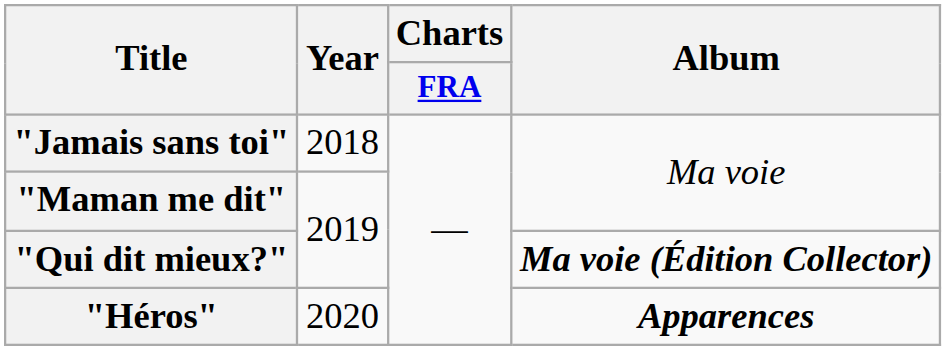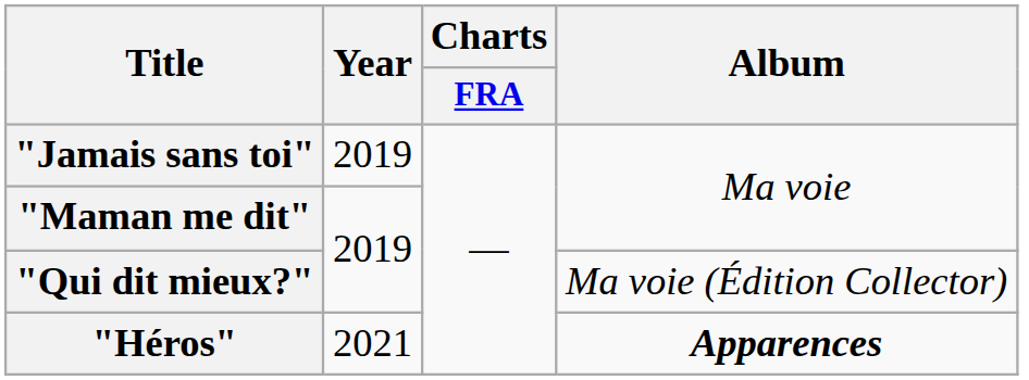 <table class="wikitable plainrowheaders" style="text-align:center;">
 <tr>
 <th rowspan="2">Title</th>
 <th rowspan="2">Year</th>
 <th colspan="1">Charts</th>
 <th rowspan="2">Album</th>
 </tr>
 <tr>
 <th style="width:3em;font-size:85%"><a href='#'>FRA</a><br></th>
 </tr>
 <tr>
 <th scope="row" align="left">"Jamais sans toi"</th>
-<td align="center">2018</td>
+<td align="center">2019</td>
 <td rowspan="4" align="center">—</td>
 <td rowspan="2"><em>Ma voie</em></td>
 </tr>
 <tr>
 <th scope="row" align="left">"Maman me dit"</th>
 <td rowspan="2" align="center">2019</td>
 </tr>
 <tr>
 <th scope="row" align="left">"Qui dit mieux?"</th>
-<td><strong><em>Ma voie (Édition Collector)</em></strong></td>
+<td><em>Ma voie (Édition Collector)</em></td>
 </tr>
 <tr>
 <th scope="row" align="left">"Héros"</th>
-<td>2020</td>
+<td>2021</td>
 <td><strong><em>Apparences</em></strong></td>
 </tr>
 </table>
